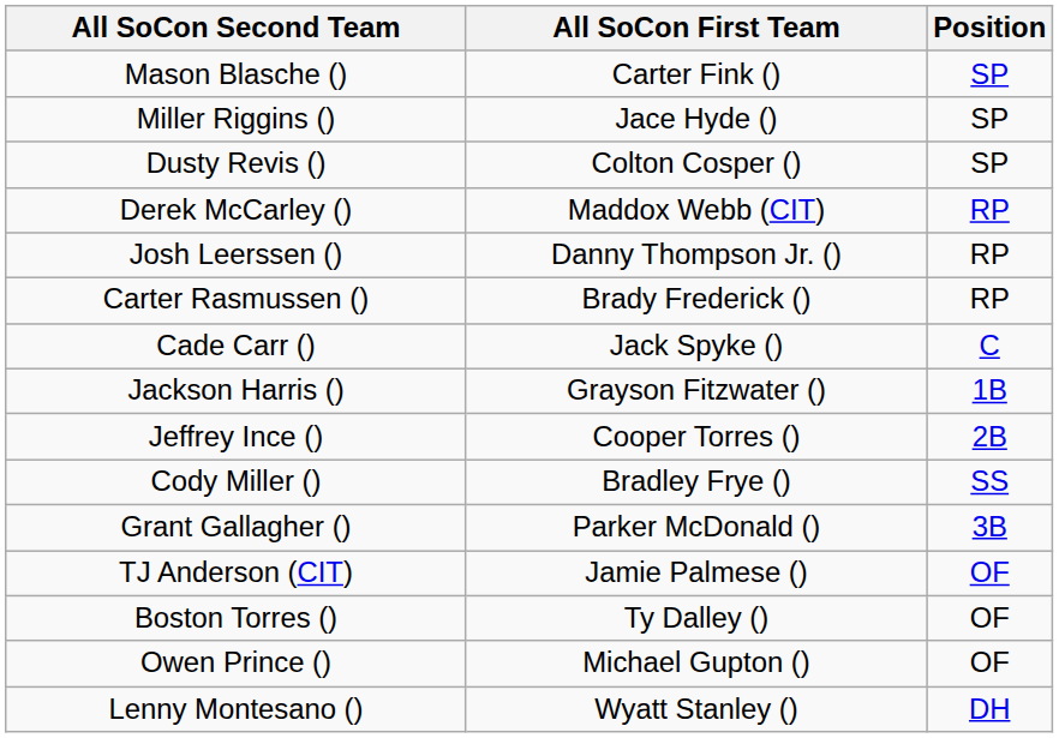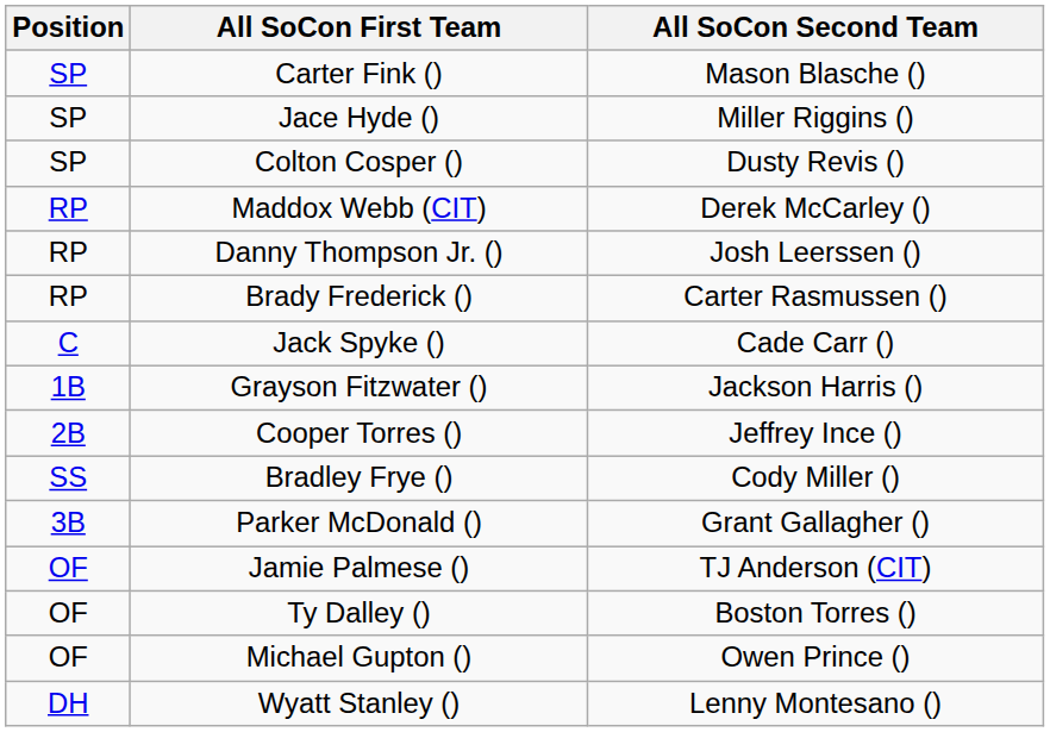 <table class="wikitable" style="text-align:center;">
 <tr>
+<th style="width:50px;">Position</th>
+<th style="width:250px;">All SoCon First Team</th>
 <th style="width:250px;">All SoCon Second Team</th>
-<th style="width:250px;">All SoCon First Team</th>
-<th style="width:50px;">Position</th>
 </tr>
 <tr>
+<td><a href='#'>SP</a></td>
+<td>Carter Fink ()</td>
 <td>Mason Blasche ()</td>
-<td>Carter Fink ()</td>
-<td><a href='#'>SP</a></td>
 </tr>
 <tr>
+<td>SP</td>
+<td>Jace Hyde ()</td>
 <td>Miller Riggins ()</td>
-<td>Jace Hyde ()</td>
-<td>SP</td>
 </tr>
 <tr>
+<td>SP</td>
+<td>Colton Cosper ()</td>
 <td>Dusty Revis ()</td>
-<td>Colton Cosper ()</td>
-<td>SP</td>
 </tr>
 <tr>
+<td><a href='#'>RP</a></td>
+<td>Maddox Webb (<a href='#'>CIT</a>)</td>
 <td>Derek McCarley ()</td>
-<td>Maddox Webb (<a href='#'>CIT</a>)</td>
-<td><a href='#'>RP</a></td>
 </tr>
 <tr>
+<td>RP</td>
+<td>Danny Thompson Jr. ()</td>
 <td>Josh Leerssen ()</td>
-<td>Danny Thompson Jr. ()</td>
-<td>RP</td>
 </tr>
 <tr>
+<td>RP</td>
+<td>Brady Frederick ()</td>
 <td>Carter Rasmussen ()</td>
-<td>Brady Frederick ()</td>
-<td>RP</td>
 </tr>
 <tr>
+<td><a href='#'>C</a></td>
+<td>Jack Spyke ()</td>
 <td>Cade Carr ()</td>
-<td>Jack Spyke ()</td>
-<td><a href='#'>C</a></td>
 </tr>
 <tr>
+<td><a href='#'>1B</a></td>
+<td>Grayson Fitzwater ()</td>
 <td>Jackson Harris ()</td>
-<td>Grayson Fitzwater ()</td>
-<td><a href='#'>1B</a></td>
 </tr>
 <tr>
+<td><a href='#'>2B</a></td>
+<td>Cooper Torres ()</td>
 <td>Jeffrey Ince ()</td>
-<td>Cooper Torres ()</td>
-<td><a href='#'>2B</a></td>
 </tr>
 <tr>
+<td><a href='#'>SS</a></td>
+<td>Bradley Frye ()</td>
 <td>Cody Miller ()</td>
-<td>Bradley Frye ()</td>
-<td><a href='#'>SS</a></td>
 </tr>
 <tr>
+<td><a href='#'>3B</a></td>
+<td>Parker McDonald ()</td>
 <td>Grant Gallagher ()</td>
-<td>Parker McDonald ()</td>
-<td><a href='#'>3B</a></td>
 </tr>
 <tr>
+<td><a href='#'>OF</a></td>
+<td>Jamie Palmese ()</td>
 <td>TJ Anderson (<a href='#'>CIT</a>)</td>
-<td>Jamie Palmese ()</td>
-<td><a href='#'>OF</a></td>
 </tr>
 <tr>
+<td>OF</td>
+<td>Ty Dalley ()</td>
 <td>Boston Torres ()</td>
-<td>Ty Dalley ()</td>
-<td>OF</td>
 </tr>
 <tr>
+<td>OF</td>
+<td>Michael Gupton ()</td>
 <td>Owen Prince ()</td>
-<td>Michael Gupton ()</td>
-<td>OF</td>
 </tr>
 <tr>
+<td><a href='#'>DH</a></td>
+<td>Wyatt Stanley ()</td>
 <td>Lenny Montesano ()</td>
-<td>Wyatt Stanley ()</td>
-<td><a href='#'>DH</a></td>
 </tr>
 </table>
